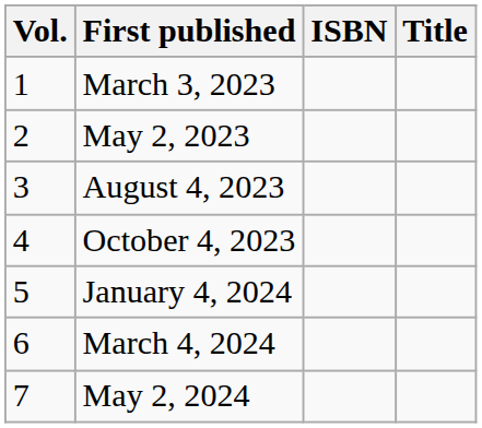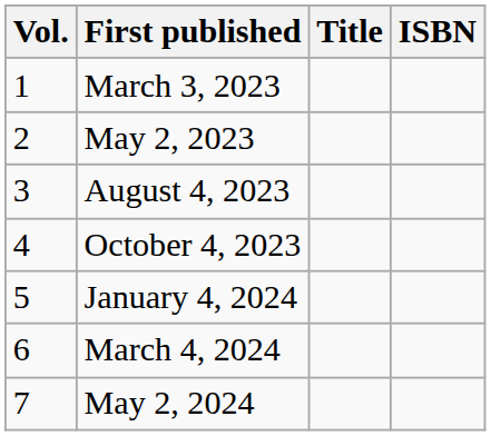 <table class="wikitable">
 <tr>
 <th>Vol.</th>
 <th>First published</th>
+<th>Title</th>
 <th>ISBN</th>
-<th>Title</th>
 </tr>
 <tr>
 <td>1</td>
 <td>March 3, 2023</td>
+<td></td>
 <td><small></small></td>
-<td></td>
 </tr>
 <tr>
 <td>2</td>
 <td>May 2, 2023</td>
+<td></td>
 <td><small></small></td>
-<td></td>
 </tr>
 <tr>
 <td>3</td>
 <td>August 4, 2023</td>
+<td></td>
 <td><small></small></td>
-<td></td>
 </tr>
 <tr>
 <td>4</td>
 <td>October 4, 2023</td>
+<td></td>
 <td><small></small></td>
-<td></td>
 </tr>
 <tr>
 <td>5</td>
 <td>January 4, 2024</td>
+<td></td>
 <td><small></small></td>
-<td></td>
 </tr>
 <tr>
 <td>6</td>
 <td>March 4, 2024</td>
+<td></td>
 <td><small></small></td>
-<td></td>
 </tr>
 <tr>
 <td>7</td>
 <td>May 2, 2024</td>
+<td></td>
 <td><small></small></td>
-<td></td>
 </tr>
 </table>
